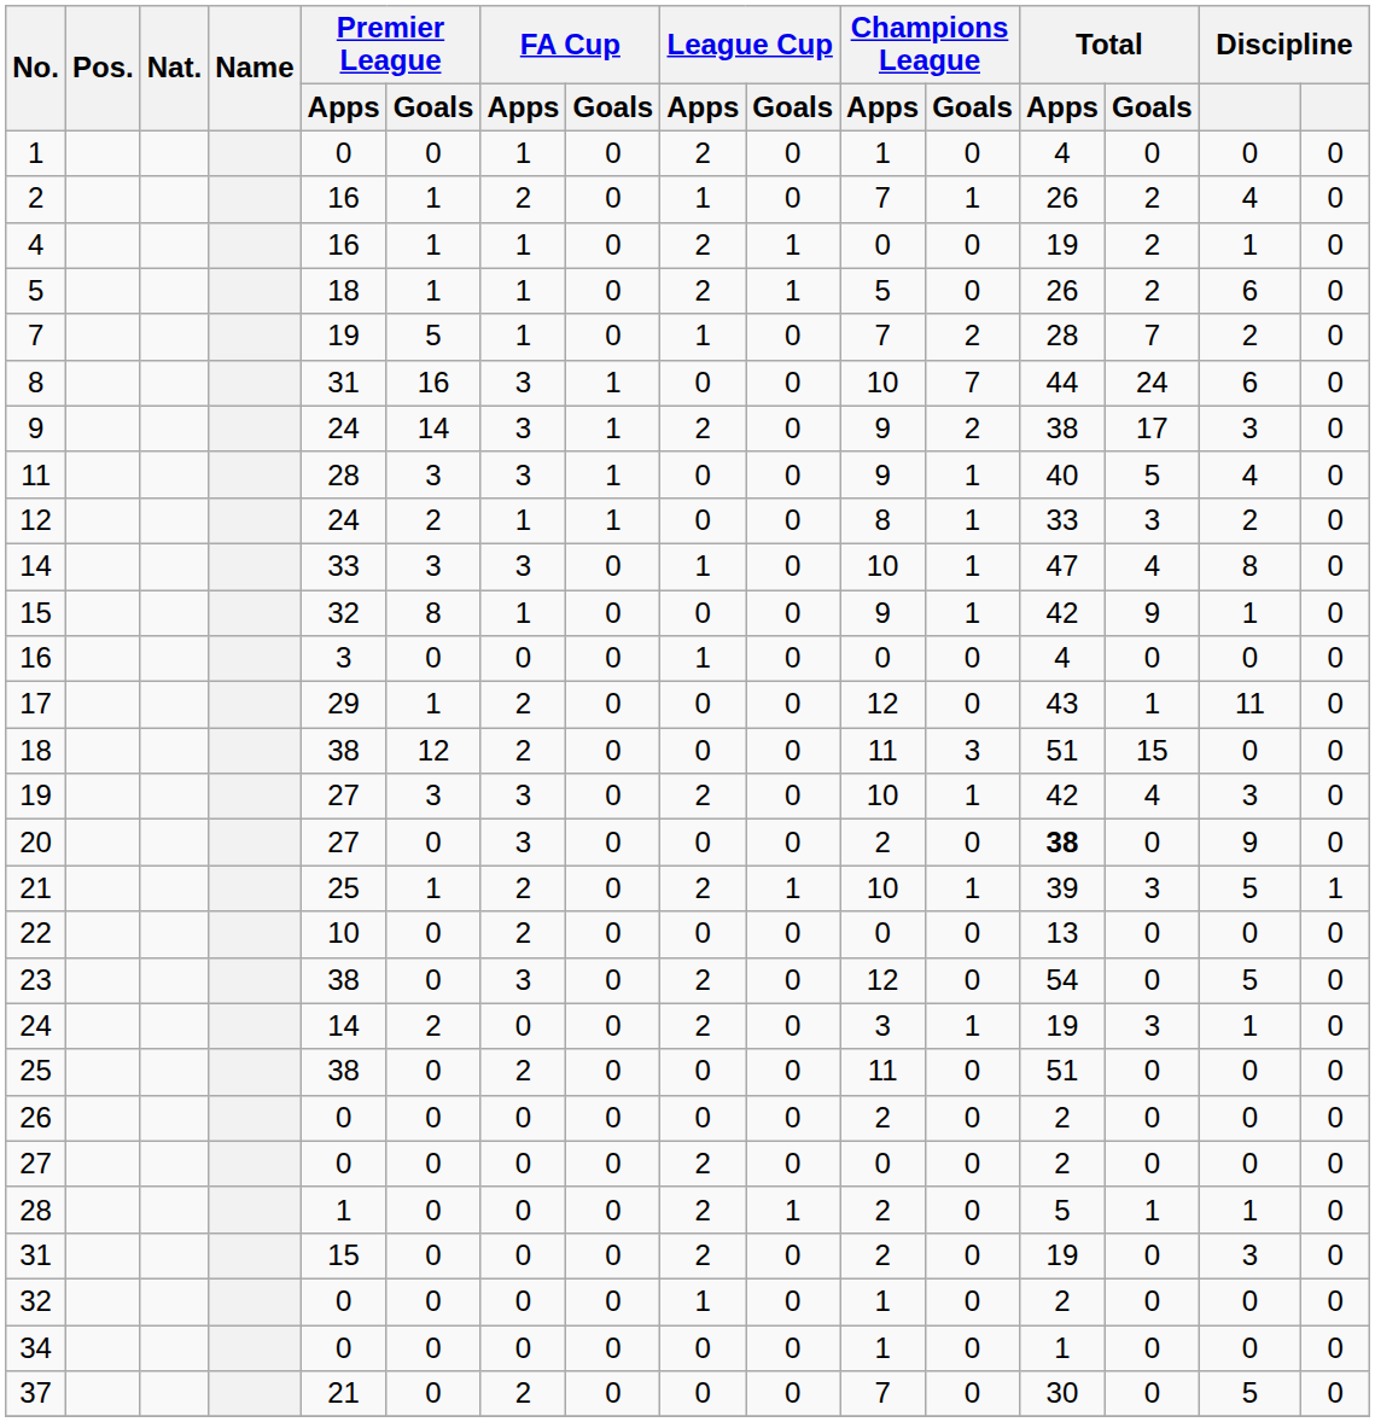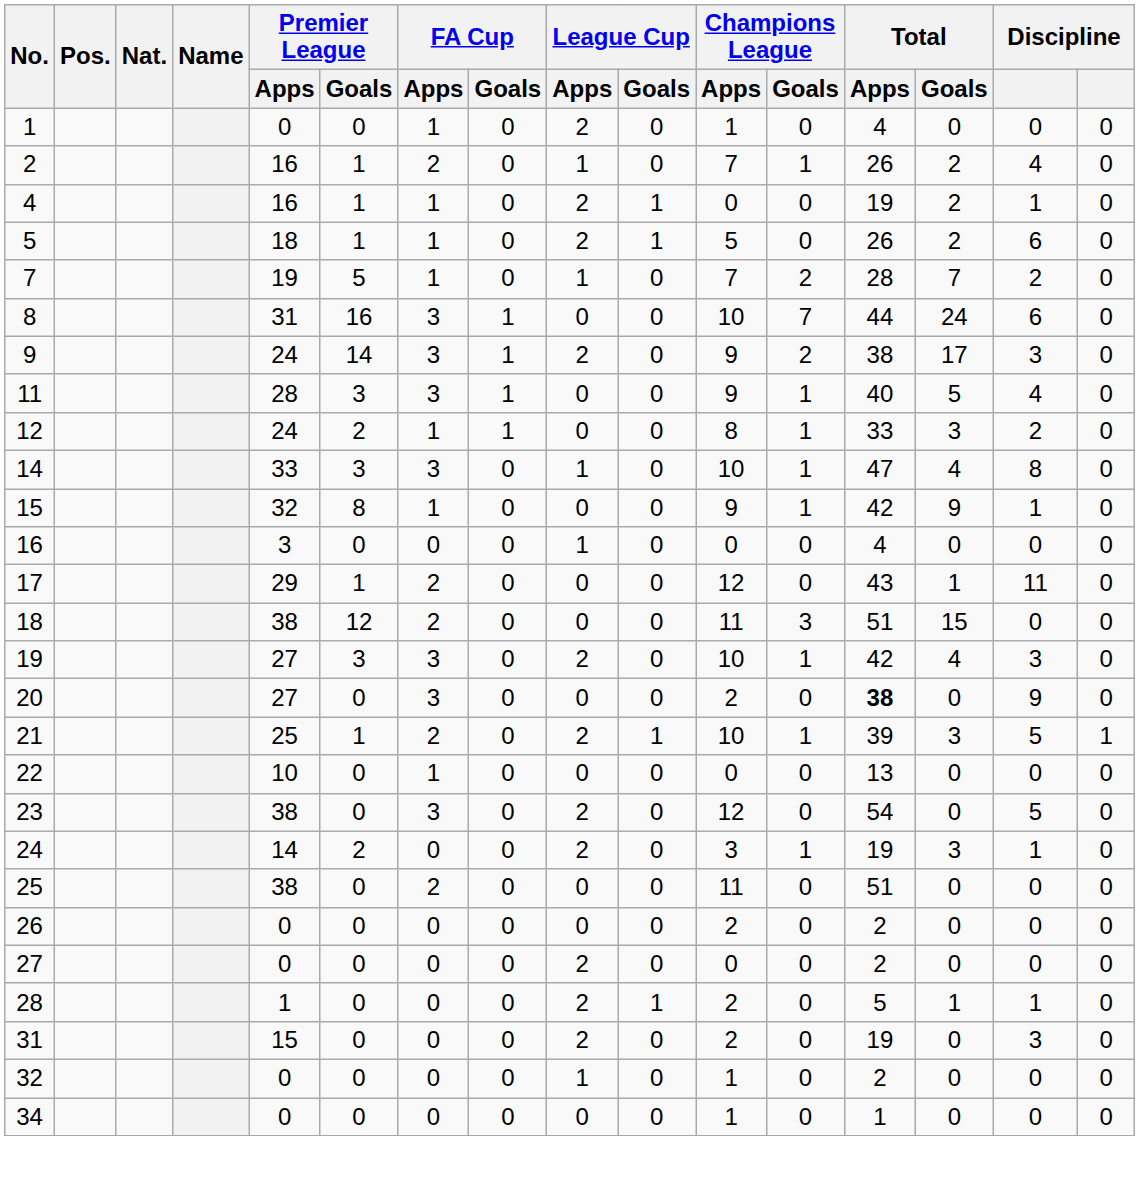 <table class="sortable wikitable plainrowheaders" style="text-align:center">
 <tr>
 <th scope=col rowspan="2">No.</th>
 <th scope=col rowspan="2">Pos.</th>
 <th scope=col rowspan="2">Nat.</th>
 <th scope=col rowspan="2">Name</th>
 <th scope=col colspan="2" width="87"><a href='#'>Premier League</a></th>
 <th scope=col colspan="2" width="87"><a href='#'>FA Cup</a></th>
 <th scope=col colspan="2" width="87"><a href='#'>League Cup</a></th>
 <th scope=col colspan="2" width="87"><a href='#'>Champions League</a></th>
 <th scope=col colspan="2" width="87">Total</th>
 <th scope=col colspan="2" width="87">Discipline</th>
 </tr>
 <tr>
 <th>Apps</th>
 <th>Goals</th>
 <th>Apps</th>
 <th>Goals</th>
 <th>Apps</th>
 <th>Goals</th>
 <th>Apps</th>
 <th>Goals</th>
 <th>Apps</th>
 <th>Goals</th>
 <th></th>
 <th></th>
 </tr>
 <tr>
 <td>1</td>
 <td></td>
 <td></td>
 <th scope="row"></th>
 <td>0</td>
 <td>0</td>
 <td>1</td>
 <td>0</td>
 <td>2</td>
 <td>0</td>
 <td>1</td>
 <td>0</td>
 <td>4</td>
 <td>0</td>
 <td>0</td>
 <td>0</td>
 </tr>
 <tr>
 <td>2</td>
 <td></td>
 <td></td>
 <th scope="row"></th>
 <td>16</td>
 <td>1</td>
 <td>2</td>
 <td>0</td>
 <td>1</td>
 <td>0</td>
 <td>7</td>
 <td>1</td>
 <td>26</td>
 <td>2</td>
 <td>4</td>
 <td>0</td>
 </tr>
 <tr>
 <td>4</td>
 <td></td>
 <td></td>
 <th scope="row"></th>
 <td>16</td>
 <td>1</td>
 <td>1</td>
 <td>0</td>
 <td>2</td>
 <td>1</td>
 <td>0</td>
 <td>0</td>
 <td>19</td>
 <td>2</td>
 <td>1</td>
 <td>0</td>
 </tr>
 <tr>
 <td>5</td>
 <td></td>
 <td></td>
 <th scope="row"></th>
 <td>18</td>
 <td>1</td>
 <td>1</td>
 <td>0</td>
 <td>2</td>
 <td>1</td>
 <td>5</td>
 <td>0</td>
 <td>26</td>
 <td>2</td>
 <td>6</td>
 <td>0</td>
 </tr>
 <tr>
 <td>7</td>
 <td></td>
 <td></td>
 <th scope="row"></th>
 <td>19</td>
 <td>5</td>
 <td>1</td>
 <td>0</td>
 <td>1</td>
 <td>0</td>
 <td>7</td>
 <td>2</td>
 <td>28</td>
 <td>7</td>
 <td>2</td>
 <td>0</td>
 </tr>
 <tr>
 <td>8</td>
 <td></td>
 <td></td>
 <th scope="row"></th>
 <td>31</td>
 <td>16</td>
 <td>3</td>
 <td>1</td>
 <td>0</td>
 <td>0</td>
 <td>10</td>
 <td>7</td>
 <td>44</td>
 <td>24</td>
 <td>6</td>
 <td>0</td>
 </tr>
 <tr>
 <td>9</td>
 <td></td>
 <td></td>
 <th scope="row"></th>
 <td>24</td>
 <td>14</td>
 <td>3</td>
 <td>1</td>
 <td>2</td>
 <td>0</td>
 <td>9</td>
 <td>2</td>
 <td>38</td>
 <td>17</td>
 <td>3</td>
 <td>0</td>
 </tr>
 <tr>
 <td>11</td>
 <td></td>
 <td></td>
 <th scope="row"></th>
 <td>28</td>
 <td>3</td>
 <td>3</td>
 <td>1</td>
 <td>0</td>
 <td>0</td>
 <td>9</td>
 <td>1</td>
 <td>40</td>
 <td>5</td>
 <td>4</td>
 <td>0</td>
 </tr>
 <tr>
 <td>12</td>
 <td></td>
 <td></td>
 <th scope="row"></th>
 <td>24</td>
 <td>2</td>
 <td>1</td>
 <td>1</td>
 <td>0</td>
 <td>0</td>
 <td>8</td>
 <td>1</td>
 <td>33</td>
 <td>3</td>
 <td>2</td>
 <td>0</td>
 </tr>
 <tr>
 <td>14</td>
 <td></td>
 <td></td>
 <th scope="row"></th>
 <td>33</td>
 <td>3</td>
 <td>3</td>
 <td>0</td>
 <td>1</td>
 <td>0</td>
 <td>10</td>
 <td>1</td>
 <td>47</td>
 <td>4</td>
 <td>8</td>
 <td>0</td>
 </tr>
 <tr>
 <td>15</td>
 <td></td>
 <td></td>
 <th scope="row"></th>
 <td>32</td>
 <td>8</td>
 <td>1</td>
 <td>0</td>
 <td>0</td>
 <td>0</td>
 <td>9</td>
 <td>1</td>
 <td>42</td>
 <td>9</td>
 <td>1</td>
 <td>0</td>
 </tr>
 <tr>
 <td>16</td>
 <td></td>
 <td></td>
 <th scope="row"></th>
 <td>3</td>
 <td>0</td>
 <td>0</td>
 <td>0</td>
 <td>1</td>
 <td>0</td>
 <td>0</td>
 <td>0</td>
 <td>4</td>
 <td>0</td>
 <td>0</td>
 <td>0</td>
 </tr>
 <tr>
 <td>17</td>
 <td></td>
 <td></td>
 <th scope="row"></th>
 <td>29</td>
 <td>1</td>
 <td>2</td>
 <td>0</td>
 <td>0</td>
 <td>0</td>
 <td>12</td>
 <td>0</td>
 <td>43</td>
 <td>1</td>
 <td>11</td>
 <td>0</td>
 </tr>
 <tr>
 <td>18</td>
 <td></td>
 <td></td>
 <th scope="row"></th>
 <td>38</td>
 <td>12</td>
 <td>2</td>
 <td>0</td>
 <td>0</td>
 <td>0</td>
 <td>11</td>
 <td>3</td>
 <td>51</td>
 <td>15</td>
 <td>0</td>
 <td>0</td>
 </tr>
 <tr>
 <td>19</td>
 <td></td>
 <td></td>
 <th scope="row"></th>
 <td>27</td>
 <td>3</td>
 <td>3</td>
 <td>0</td>
 <td>2</td>
 <td>0</td>
 <td>10</td>
 <td>1</td>
 <td>42</td>
 <td>4</td>
 <td>3</td>
 <td>0</td>
 </tr>
 <tr>
 <td>20</td>
 <td></td>
 <td></td>
 <th scope="row"></th>
 <td>27</td>
 <td>0</td>
 <td>3</td>
 <td>0</td>
 <td>0</td>
 <td>0</td>
 <td>2</td>
 <td>0</td>
 <td><strong>38</strong></td>
 <td>0</td>
 <td>9</td>
 <td>0</td>
 </tr>
 <tr>
 <td>21</td>
 <td></td>
 <td></td>
 <th scope="row"></th>
 <td>25</td>
 <td>1</td>
 <td>2</td>
 <td>0</td>
 <td>2</td>
 <td>1</td>
 <td>10</td>
 <td>1</td>
 <td>39</td>
 <td>3</td>
 <td>5</td>
 <td>1</td>
 </tr>
 <tr>
 <td>22</td>
 <td></td>
 <td></td>
 <th scope="row"></th>
 <td>10</td>
 <td>0</td>
-<td>2</td>
+<td>1</td>
 <td>0</td>
 <td>0</td>
 <td>0</td>
 <td>0</td>
 <td>0</td>
 <td>13</td>
 <td>0</td>
 <td>0</td>
 <td>0</td>
 </tr>
 <tr>
 <td>23</td>
 <td></td>
 <td></td>
 <th scope="row"></th>
 <td>38</td>
 <td>0</td>
 <td>3</td>
 <td>0</td>
 <td>2</td>
 <td>0</td>
 <td>12</td>
 <td>0</td>
 <td>54</td>
 <td>0</td>
 <td>5</td>
 <td>0</td>
 </tr>
 <tr>
 <td>24</td>
 <td></td>
 <td></td>
 <th scope="row"></th>
 <td>14</td>
 <td>2</td>
 <td>0</td>
 <td>0</td>
 <td>2</td>
 <td>0</td>
 <td>3</td>
 <td>1</td>
 <td>19</td>
 <td>3</td>
 <td>1</td>
 <td>0</td>
 </tr>
 <tr>
 <td>25</td>
 <td></td>
 <td></td>
 <th scope="row"></th>
 <td>38</td>
 <td>0</td>
 <td>2</td>
 <td>0</td>
 <td>0</td>
 <td>0</td>
 <td>11</td>
 <td>0</td>
 <td>51</td>
 <td>0</td>
 <td>0</td>
 <td>0</td>
 </tr>
 <tr>
 <td>26</td>
 <td></td>
 <td></td>
 <th scope="row"></th>
 <td>0</td>
 <td>0</td>
 <td>0</td>
 <td>0</td>
 <td>0</td>
 <td>0</td>
 <td>2</td>
 <td>0</td>
 <td>2</td>
 <td>0</td>
 <td>0</td>
 <td>0</td>
 </tr>
 <tr>
 <td>27</td>
 <td></td>
 <td></td>
 <th scope="row"></th>
 <td>0</td>
 <td>0</td>
 <td>0</td>
 <td>0</td>
 <td>2</td>
 <td>0</td>
 <td>0</td>
 <td>0</td>
 <td>2</td>
 <td>0</td>
 <td>0</td>
 <td>0</td>
 </tr>
 <tr>
 <td>28</td>
 <td></td>
 <td></td>
 <th scope="row"></th>
 <td>1</td>
 <td>0</td>
 <td>0</td>
 <td>0</td>
 <td>2</td>
 <td>1</td>
 <td>2</td>
 <td>0</td>
 <td>5</td>
 <td>1</td>
 <td>1</td>
 <td>0</td>
 </tr>
 <tr>
 <td>31</td>
 <td></td>
 <td></td>
 <th scope="row"></th>
 <td>15</td>
 <td>0</td>
 <td>0</td>
 <td>0</td>
 <td>2</td>
 <td>0</td>
 <td>2</td>
 <td>0</td>
 <td>19</td>
 <td>0</td>
 <td>3</td>
 <td>0</td>
 </tr>
 <tr>
 <td>32</td>
 <td></td>
 <td></td>
 <th scope="row"></th>
 <td>0</td>
 <td>0</td>
 <td>0</td>
 <td>0</td>
 <td>1</td>
 <td>0</td>
 <td>1</td>
 <td>0</td>
 <td>2</td>
 <td>0</td>
 <td>0</td>
 <td>0</td>
 </tr>
 <tr>
 <td>34</td>
 <td></td>
 <td></td>
 <th scope="row"></th>
 <td>0</td>
 <td>0</td>
 <td>0</td>
 <td>0</td>
 <td>0</td>
 <td>0</td>
 <td>1</td>
 <td>0</td>
 <td>1</td>
 <td>0</td>
 <td>0</td>
 <td>0</td>
 </tr>
 <tr>
-<td>37</td>
-<td></td>
-<td></td>
-<th scope="row"></th>
-<td>21</td>
-<td>0</td>
-<td>2</td>
-<td>0</td>
-<td>0</td>
-<td>0</td>
-<td>7</td>
-<td>0</td>
-<td>30</td>
-<td>0</td>
-<td>5</td>
-<td>0</td>
-</tr>
-<tr>
 </tr>
 </table>
